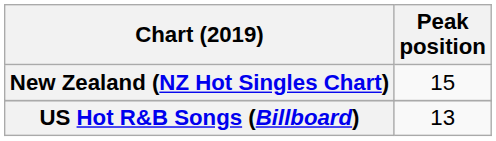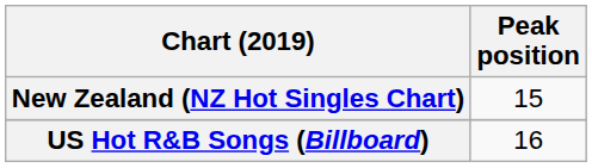 <table class="wikitable sortable plainrowheaders" style="text-align:center">
 <tr>
 <th scope="col">Chart (2019)</th>
 <th scope="col">Peak<br>position</th>
 </tr>
 <tr>
 <th scope="row">New Zealand (<a href='#'>NZ Hot Singles Chart</a>)</th>
 <td>15</td>
 </tr>
 <tr>
 </tr>
 <tr>
 </tr>
 <tr>
 <th scope="row">US <a href='#'>Hot R&B Songs</a> (<a href='#'><em>Billboard</em></a>)</th>
-<td>13</td>
+<td>16</td>
 </tr>
 </table>
